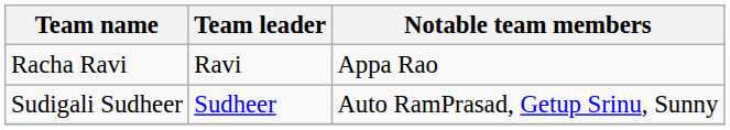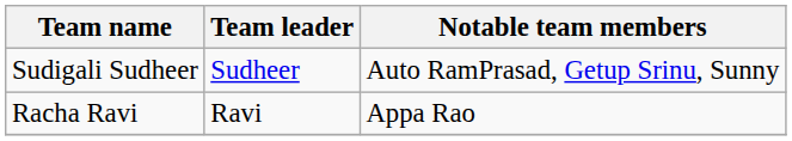 <table class="wikitable">
 <tr>
 <th>Team name</th>
 <th>Team leader</th>
 <th>Notable team members</th>
 </tr>
 <tr>
+<td>Sudigali Sudheer</td>
+<td><a href='#'>Sudheer</a></td>
+<td>Auto RamPrasad, <a href='#'>Getup Srinu</a>, Sunny</td>
+</tr>
+<tr>
 <td>Racha Ravi</td>
 <td>Ravi</td>
 <td>Appa Rao</td>
 </tr>
 <tr>
-<td>Sudigali Sudheer</td>
-<td><a href='#'>Sudheer</a></td>
-<td>Auto RamPrasad, <a href='#'>Getup Srinu</a>, Sunny</td>
-</tr>
-<tr>
 </tr>
 </table>
